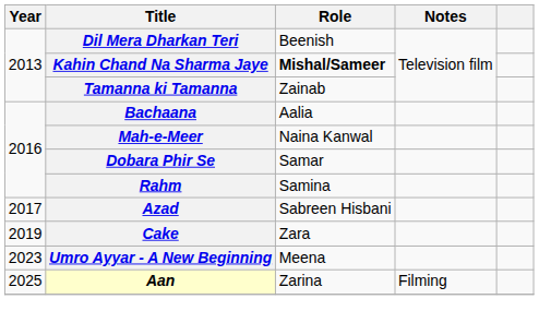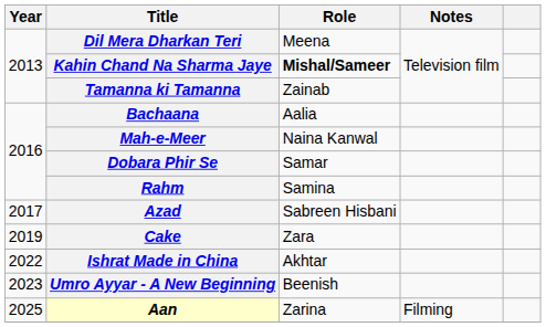 <table class="wikitable sortable plainrowheaders">
 <tr style="text-align:center;">
 <th scope="col">Year</th>
 <th scope="col">Title</th>
 <th scope="col">Role</th>
 <th scope="col">Notes</th>
 <th scope="col" style="width: 2em;" class="unsortable"></th>
 </tr>
 <tr>
 <td rowspan="3">2013</td>
 <th scope="row"><em><a href='#'>Dil Mera Dharkan Teri</a></em></th>
-<td>Beenish</td>
+<td>Meena</td>
 <td rowspan="3">Television film</td>
 <td></td>
 </tr>
 <tr>
 <th scope="row"><em><a href='#'>Kahin Chand Na Sharma Jaye</a></em></th>
 <td><strong>Mishal/Sameer</strong></td>
 <td></td>
 </tr>
 <tr>
 <th scope="row"><em><a href='#'>Tamanna ki Tamanna</a></em></th>
 <td>Zainab</td>
 <td></td>
 </tr>
 <tr>
 <td rowspan="4">2016</td>
 <th scope="row"><em><a href='#'>Bachaana</a></em></th>
 <td>Aalia</td>
 <td></td>
 <td></td>
 </tr>
 <tr>
 <th scope="row"><em><a href='#'>Mah-e-Meer</a></em></th>
 <td>Naina Kanwal</td>
 <td></td>
 <td></td>
 </tr>
 <tr>
 <th scope="row"><em><a href='#'>Dobara Phir Se</a></em></th>
 <td>Samar</td>
 <td></td>
 <td></td>
 </tr>
 <tr>
 <th scope="row"><em><a href='#'>Rahm</a></em></th>
 <td>Samina</td>
 <td></td>
 <td></td>
 </tr>
 <tr>
 <td>2017</td>
 <th scope="row"><em><a href='#'>Azad</a></em></th>
 <td>Sabreen Hisbani</td>
 <td></td>
 <td></td>
 </tr>
 <tr>
 <td>2019</td>
 <th scope="row"><em><a href='#'>Cake</a></em></th>
 <td>Zara</td>
 <td></td>
 <td></td>
 </tr>
 <tr>
+<td>2022</td>
+<th scope="row"><em><a href='#'>Ishrat Made in China</a></em></th>
+<td>Akhtar</td>
+<td></td>
+<td></td>
+</tr>
+<tr>
 <td>2023</td>
 <th scope="row"><em><a href='#'>Umro Ayyar - A New Beginning</a></em></th>
-<td>Meena</td>
+<td>Beenish</td>
 <td></td>
 <td></td>
 </tr>
 <tr>
 <td>2025</td>
 <th scope="row" style="background:#ffc;"><em>Aan</em> </th>
 <td>Zarina</td>
 <td>Filming</td>
 <td></td>
 </tr>
 <tr>
 </tr>
 </table>
